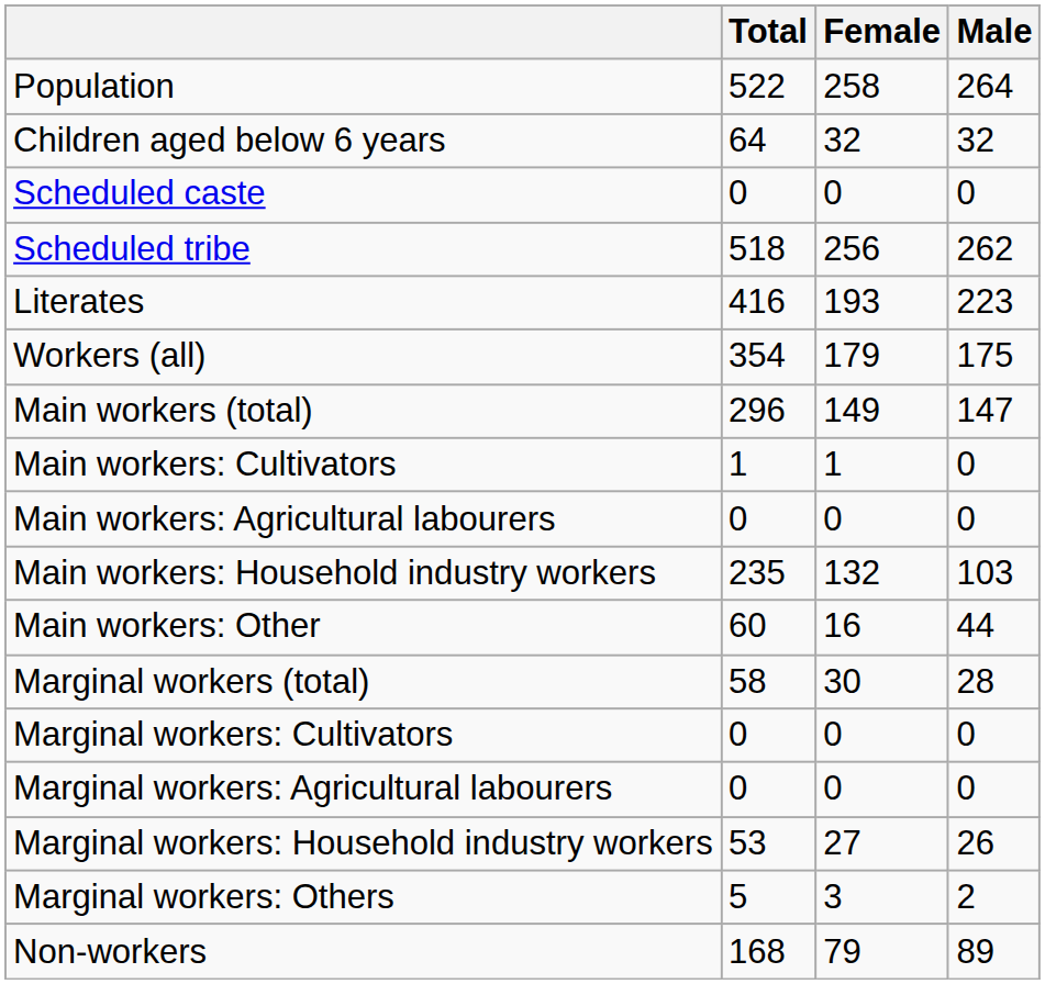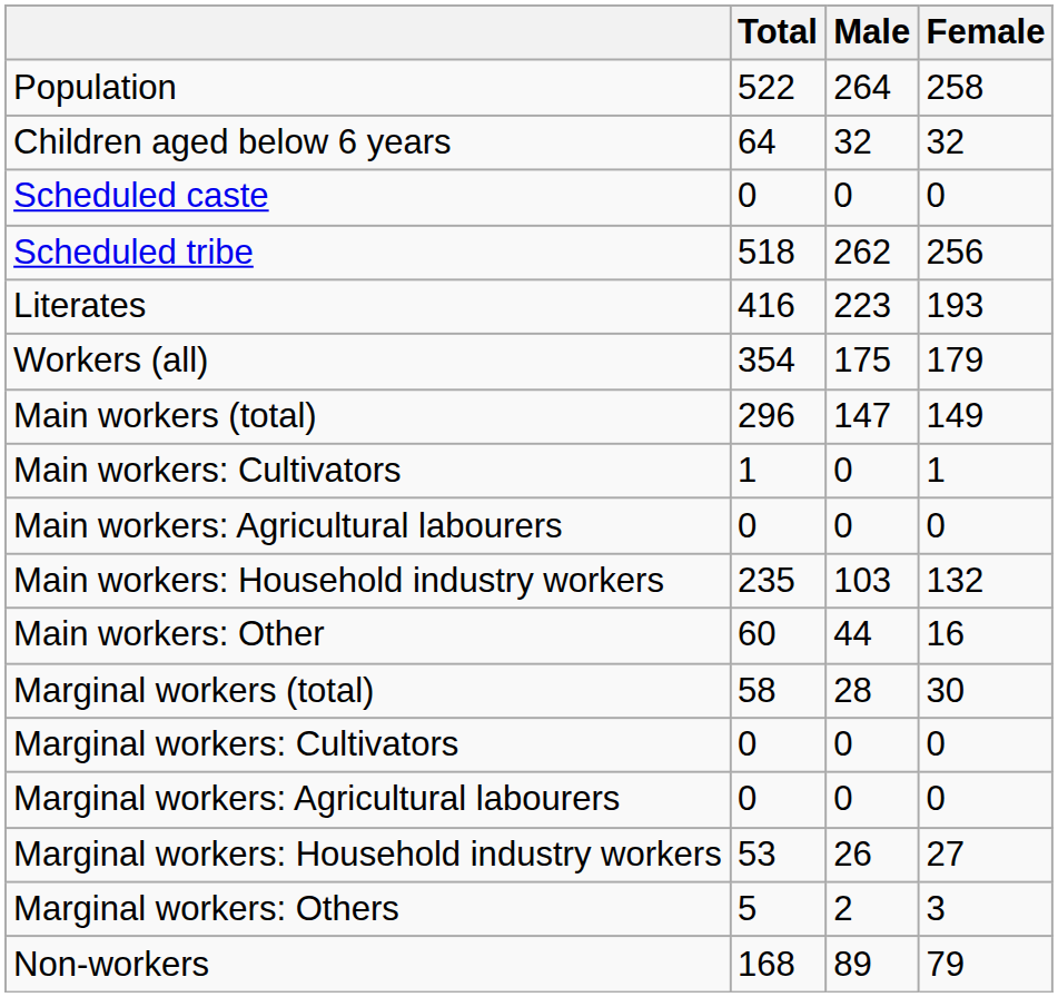 <table class="wikitable sortable">
 <tr>
 <th></th>
 <th>Total</th>
+<th>Male</th>
 <th>Female</th>
-<th>Male</th>
 </tr>
 <tr>
 <td>Population</td>
 <td>522</td>
+<td>264</td>
 <td>258</td>
-<td>264</td>
 </tr>
 <tr>
 <td>Children aged below 6 years</td>
 <td>64</td>
 <td>32</td>
 <td>32</td>
 </tr>
 <tr>
 <td><a href='#'>Scheduled caste</a></td>
 <td>0</td>
 <td>0</td>
 <td>0</td>
 </tr>
 <tr>
 <td><a href='#'>Scheduled tribe</a></td>
 <td>518</td>
+<td>262</td>
 <td>256</td>
-<td>262</td>
 </tr>
 <tr>
 <td>Literates</td>
 <td>416</td>
+<td>223</td>
 <td>193</td>
-<td>223</td>
 </tr>
 <tr>
 <td>Workers (all)</td>
 <td>354</td>
+<td>175</td>
 <td>179</td>
-<td>175</td>
 </tr>
 <tr>
 <td>Main workers (total)</td>
 <td>296</td>
+<td>147</td>
 <td>149</td>
-<td>147</td>
 </tr>
 <tr>
 <td>Main workers: Cultivators</td>
 <td>1</td>
+<td>0</td>
 <td>1</td>
-<td>0</td>
 </tr>
 <tr>
 <td>Main workers: Agricultural labourers</td>
 <td>0</td>
 <td>0</td>
 <td>0</td>
 </tr>
 <tr>
 <td>Main workers: Household industry workers</td>
 <td>235</td>
+<td>103</td>
 <td>132</td>
-<td>103</td>
 </tr>
 <tr>
 <td>Main workers: Other</td>
 <td>60</td>
+<td>44</td>
 <td>16</td>
-<td>44</td>
 </tr>
 <tr>
 <td>Marginal workers (total)</td>
 <td>58</td>
+<td>28</td>
 <td>30</td>
-<td>28</td>
 </tr>
 <tr>
 <td>Marginal workers: Cultivators</td>
 <td>0</td>
 <td>0</td>
 <td>0</td>
 </tr>
 <tr>
 <td>Marginal workers: Agricultural labourers</td>
 <td>0</td>
 <td>0</td>
 <td>0</td>
 </tr>
 <tr>
 <td>Marginal workers: Household industry workers</td>
 <td>53</td>
+<td>26</td>
 <td>27</td>
-<td>26</td>
 </tr>
 <tr>
 <td>Marginal workers: Others</td>
 <td>5</td>
+<td>2</td>
 <td>3</td>
-<td>2</td>
 </tr>
 <tr>
 <td>Non-workers</td>
 <td>168</td>
+<td>89</td>
 <td>79</td>
-<td>89</td>
 </tr>
 </table>
